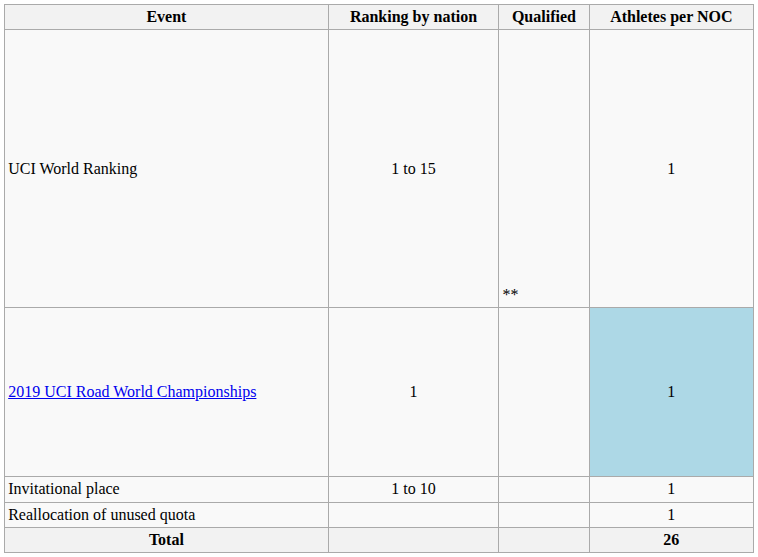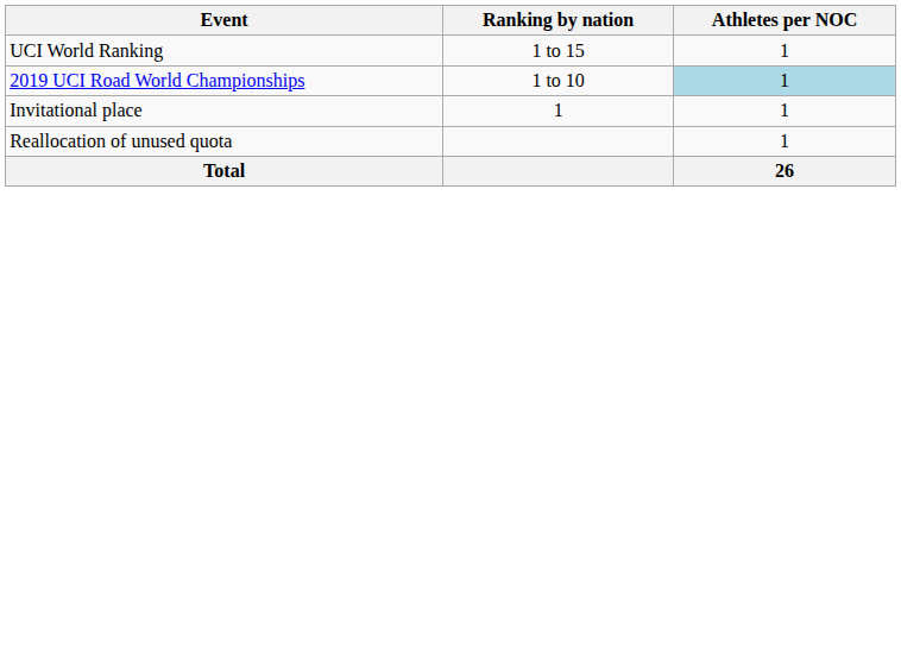 <table class="wikitable"  style="width:750px; text-align:center;">
 <tr>
 <th>Event</th>
 <th>Ranking by nation</th>
-<th>Qualified</th>
 <th>Athletes per NOC</th>
 </tr>
 <tr>
 <td align=left>UCI World Ranking</td>
 <td>1 to 15</td>
-<td align="left"><br><br><br><br><br><br><br><br><br><br> <br><br><br><br>**</td>
 <td>1</td>
 </tr>
 <tr>
 <td align=left><a href='#'>2019 UCI Road World Championships</a></td>
-<td>1</td>
-<td align="left"><br><br><br><br><br><br><br><br><s></s><br></td>
+<td>1 to 10</td>
 <td style="background: lightblue;">1</td>
 </tr>
 <tr>
 <td align=left>Invitational place</td>
-<td>1 to 10</td>
-<td align="left"></td>
+<td>1</td>
 <td>1</td>
 </tr>
 <tr>
 <td align=left>Reallocation of unused quota</td>
 <td></td>
-<td align="left"></td>
 <td>1</td>
 </tr>
 <tr>
 <th>Total</th>
 <th></th>
-<th></th>
 <th>26</th>
 </tr>
 </table>
